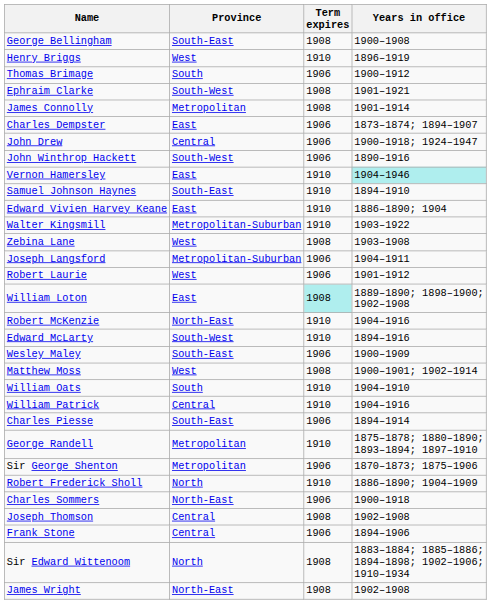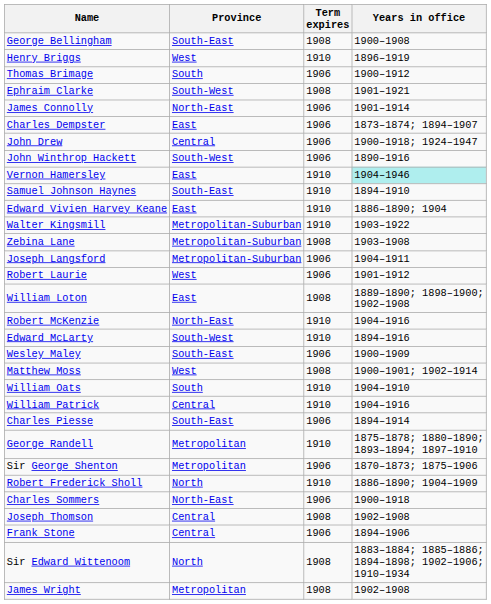 <table class="wikitable sortable">
 <tr>
 <th><strong>Name</strong></th>
 <th><strong>Province</strong></th>
 <th><strong>Term<br>expires</strong></th>
 <th><strong>Years in office</strong></th>
 </tr>
 <tr>
 <td><a href='#'>George Bellingham</a></td>
 <td><a href='#'>South-East</a></td>
 <td>1908</td>
 <td>1900–1908</td>
 </tr>
 <tr>
 <td><a href='#'>Henry Briggs</a></td>
 <td><a href='#'>West</a></td>
 <td>1910</td>
 <td>1896–1919</td>
 </tr>
 <tr>
 <td><a href='#'>Thomas Brimage</a></td>
 <td><a href='#'>South</a></td>
 <td>1906</td>
 <td>1900–1912</td>
 </tr>
 <tr>
 <td><a href='#'>Ephraim Clarke</a></td>
 <td><a href='#'>South-West</a></td>
 <td>1908</td>
 <td>1901–1921</td>
 </tr>
 <tr>
 <td><a href='#'>James Connolly</a></td>
-<td><a href='#'>Metropolitan</a></td>
-<td>1908</td>
+<td><a href='#'>North-East</a></td>
+<td>1906</td>
 <td>1901–1914</td>
 </tr>
 <tr>
 <td><a href='#'>Charles Dempster</a></td>
 <td><a href='#'>East</a></td>
 <td>1906</td>
 <td>1873–1874; 1894–1907</td>
 </tr>
 <tr>
 <td><a href='#'>John Drew</a></td>
 <td><a href='#'>Central</a></td>
 <td>1906</td>
 <td>1900–1918; 1924–1947</td>
 </tr>
 <tr>
 <td><a href='#'>John Winthrop Hackett</a></td>
 <td><a href='#'>South-West</a></td>
 <td>1906</td>
 <td>1890–1916</td>
 </tr>
 <tr>
 <td><a href='#'>Vernon Hamersley</a></td>
 <td><a href='#'>East</a></td>
 <td>1910</td>
 <td style="background: paleturquoise;">1904–1946</td>
 </tr>
 <tr>
 <td><a href='#'>Samuel Johnson Haynes</a></td>
 <td><a href='#'>South-East</a></td>
 <td>1910</td>
 <td>1894–1910</td>
 </tr>
 <tr>
 <td><a href='#'>Edward Vivien Harvey Keane</a></td>
 <td><a href='#'>East</a></td>
 <td>1910</td>
 <td>1886–1890; 1904</td>
 </tr>
 <tr>
 <td><a href='#'>Walter Kingsmill</a></td>
 <td><a href='#'>Metropolitan-Suburban</a></td>
 <td>1910</td>
 <td>1903–1922</td>
 </tr>
 <tr>
 <td><a href='#'>Zebina Lane</a></td>
-<td><a href='#'>West</a></td>
+<td><a href='#'>Metropolitan-Suburban</a></td>
 <td>1908</td>
 <td>1903–1908</td>
 </tr>
 <tr>
 <td><a href='#'>Joseph Langsford</a></td>
 <td><a href='#'>Metropolitan-Suburban</a></td>
 <td>1906</td>
 <td>1904–1911</td>
 </tr>
 <tr>
 <td><a href='#'>Robert Laurie</a></td>
 <td><a href='#'>West</a></td>
 <td>1906</td>
 <td>1901–1912</td>
 </tr>
 <tr>
 <td><a href='#'>William Loton</a></td>
 <td><a href='#'>East</a></td>
-<td style="background: paleturquoise;">1908</td>
+<td>1908</td>
 <td>1889–1890; 1898–1900;<br>1902–1908</td>
 </tr>
 <tr>
 <td><a href='#'>Robert McKenzie</a></td>
 <td><a href='#'>North-East</a></td>
 <td>1910</td>
 <td>1904–1916</td>
 </tr>
 <tr>
 <td><a href='#'>Edward McLarty</a></td>
 <td><a href='#'>South-West</a></td>
 <td>1910</td>
 <td>1894–1916</td>
 </tr>
 <tr>
 <td><a href='#'>Wesley Maley</a></td>
 <td><a href='#'>South-East</a></td>
 <td>1906</td>
 <td>1900–1909</td>
 </tr>
 <tr>
 <td><a href='#'>Matthew Moss</a></td>
 <td><a href='#'>West</a></td>
 <td>1908</td>
 <td>1900–1901; 1902–1914</td>
 </tr>
 <tr>
 <td><a href='#'>William Oats</a></td>
 <td><a href='#'>South</a></td>
 <td>1910</td>
 <td>1904–1910</td>
 </tr>
 <tr>
 <td><a href='#'>William Patrick</a></td>
 <td><a href='#'>Central</a></td>
 <td>1910</td>
 <td>1904–1916</td>
 </tr>
 <tr>
 <td><a href='#'>Charles Piesse</a></td>
 <td><a href='#'>South-East</a></td>
 <td>1906</td>
 <td>1894–1914</td>
 </tr>
 <tr>
 <td><a href='#'>George Randell</a></td>
 <td><a href='#'>Metropolitan</a></td>
 <td>1910</td>
 <td>1875–1878; 1880–1890;<br>1893–1894; 1897–1910</td>
 </tr>
 <tr>
 <td>Sir <a href='#'>George Shenton</a></td>
 <td><a href='#'>Metropolitan</a></td>
 <td>1906</td>
 <td>1870–1873; 1875–1906</td>
 </tr>
 <tr>
 <td><a href='#'>Robert Frederick Sholl</a></td>
 <td><a href='#'>North</a></td>
 <td>1910</td>
 <td>1886–1890; 1904–1909</td>
 </tr>
 <tr>
 <td><a href='#'>Charles Sommers</a></td>
 <td><a href='#'>North-East</a></td>
 <td>1906</td>
 <td>1900–1918</td>
 </tr>
 <tr>
 <td><a href='#'>Joseph Thomson</a></td>
 <td><a href='#'>Central</a></td>
 <td>1908</td>
 <td>1902–1908</td>
 </tr>
 <tr>
 <td><a href='#'>Frank Stone</a></td>
 <td><a href='#'>Central</a></td>
 <td>1906</td>
 <td>1894–1906</td>
 </tr>
 <tr>
 <td>Sir <a href='#'>Edward Wittenoom</a></td>
 <td><a href='#'>North</a></td>
 <td>1908</td>
 <td>1883–1884; 1885–1886;<br>1894–1898; 1902–1906;<br>1910–1934</td>
 </tr>
 <tr>
 <td><a href='#'>James Wright</a></td>
-<td><a href='#'>North-East</a></td>
+<td><a href='#'>Metropolitan</a></td>
 <td>1908</td>
 <td>1902–1908</td>
 </tr>
 </table>
